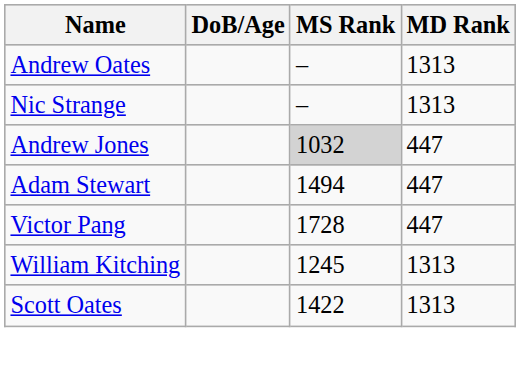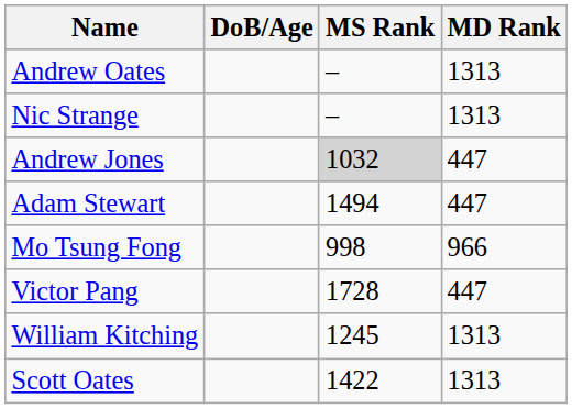 <table class="wikitable" style="text-align: left; font-size:95%;">
 <tr>
 <th>Name</th>
 <th>DoB/Age</th>
 <th>MS Rank</th>
 <th>MD Rank</th>
 </tr>
 <tr>
 <td><a href='#'>Andrew Oates</a></td>
 <td></td>
 <td>–</td>
 <td>1313</td>
 </tr>
 <tr>
 <td><a href='#'>Nic Strange</a></td>
 <td></td>
 <td>–</td>
 <td>1313</td>
 </tr>
 <tr>
 <td><a href='#'>Andrew Jones</a></td>
 <td></td>
 <td style="background: lightgrey;">1032</td>
 <td>447</td>
 </tr>
 <tr>
 <td><a href='#'>Adam Stewart</a></td>
 <td></td>
 <td>1494</td>
 <td>447</td>
 </tr>
 <tr>
+<td><a href='#'>Mo Tsung Fong</a></td>
+<td></td>
+<td>998</td>
+<td>966</td>
+</tr>
+<tr>
 <td><a href='#'>Victor Pang</a></td>
 <td></td>
 <td>1728</td>
 <td>447</td>
 </tr>
 <tr>
 <td><a href='#'>William Kitching</a></td>
 <td></td>
 <td>1245</td>
 <td>1313</td>
 </tr>
 <tr>
 <td><a href='#'>Scott Oates</a></td>
 <td></td>
 <td>1422</td>
 <td>1313</td>
 </tr>
 </table>
